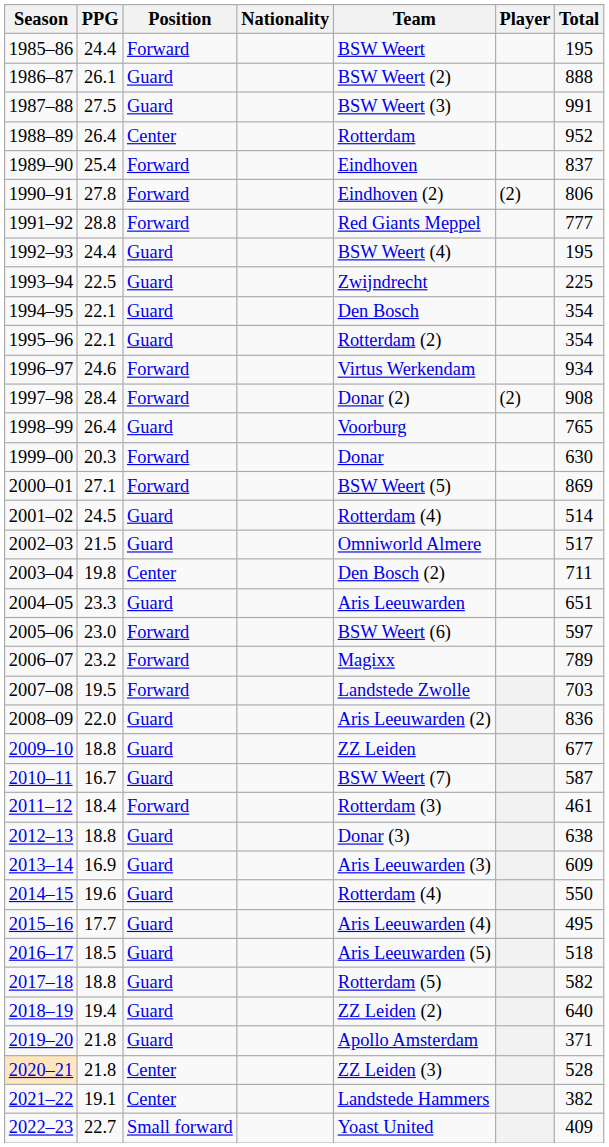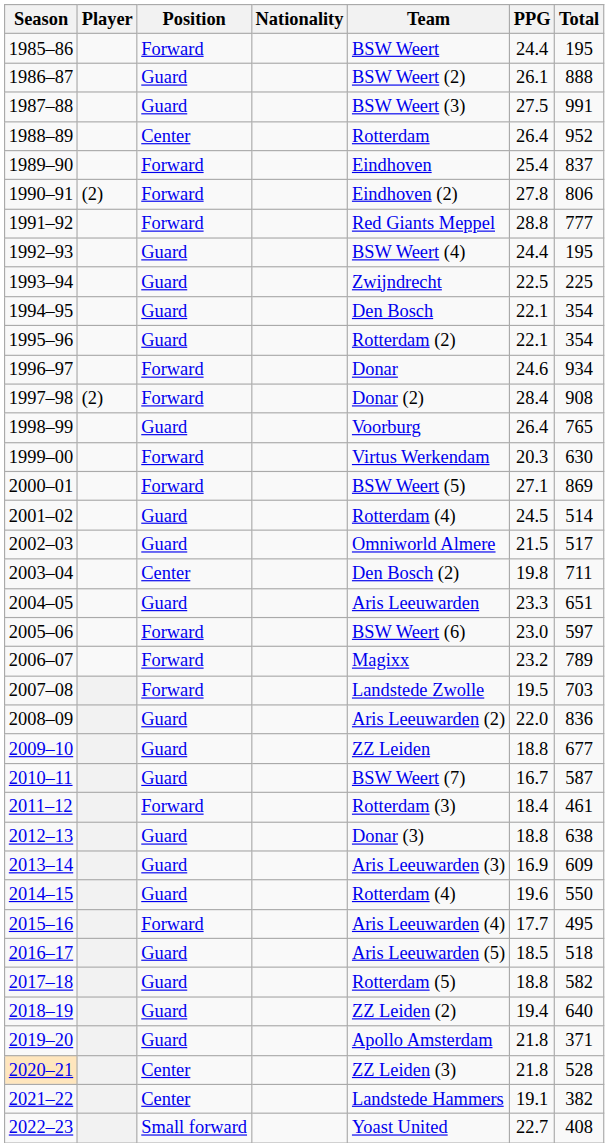 <table class="wikitable plainrowheaders sortable">
 <tr>
 <th scope="col">Season</th>
-<th scope="col">PPG</th>
+<th scope="col">Player</th>
 <th scope="col">Position</th>
 <th scope="col">Nationality</th>
 <th scope="col">Team</th>
-<th scope="col">Player</th>
+<th scope="col">PPG</th>
 <th scope="col">Total</th>
 </tr>
 <tr>
 <td>1985–86</td>
-<td align="center">24.4</td>
+<td></td>
 <td><a href='#'>Forward</a></td>
 <td></td>
 <td><a href='#'>BSW Weert</a></td>
-<td></td>
+<td align="center">24.4</td>
 <td align="center">195</td>
 </tr>
 <tr>
 <td>1986–87</td>
-<td align="center">26.1</td>
+<td></td>
 <td><a href='#'>Guard</a></td>
 <td></td>
 <td><a href='#'>BSW Weert</a>  (2)</td>
-<td></td>
+<td align="center">26.1</td>
 <td align="center">888</td>
 </tr>
 <tr>
 <td>1987–88</td>
-<td align="center">27.5</td>
+<td></td>
 <td><a href='#'>Guard</a></td>
 <td></td>
 <td><a href='#'>BSW Weert</a>  (3)</td>
-<td></td>
+<td align="center">27.5</td>
 <td align="center">991</td>
 </tr>
 <tr>
 <td>1988–89</td>
-<td align="center">26.4</td>
+<td></td>
 <td><a href='#'>Center</a></td>
 <td></td>
 <td><a href='#'>Rotterdam</a></td>
-<td></td>
+<td align="center">26.4</td>
 <td align="center">952</td>
 </tr>
 <tr>
 <td>1989–90</td>
-<td align="center">25.4</td>
+<td></td>
 <td><a href='#'>Forward</a></td>
 <td></td>
 <td><a href='#'>Eindhoven</a></td>
-<td></td>
+<td align="center">25.4</td>
 <td align="center">837</td>
 </tr>
 <tr>
 <td>1990–91</td>
-<td align="center">27.8</td>
+<td>  (2)</td>
 <td><a href='#'>Forward</a></td>
 <td></td>
 <td><a href='#'>Eindhoven</a>  (2)</td>
-<td>  (2)</td>
+<td align="center">27.8</td>
 <td align="center">806</td>
 </tr>
 <tr>
 <td>1991–92</td>
-<td align="center">28.8</td>
+<td></td>
 <td><a href='#'>Forward</a></td>
 <td></td>
 <td><a href='#'>Red Giants Meppel</a></td>
-<td></td>
+<td align="center">28.8</td>
 <td align="center">777</td>
 </tr>
 <tr>
 <td>1992–93</td>
-<td align="center">24.4</td>
+<td></td>
 <td><a href='#'>Guard</a></td>
 <td></td>
 <td><a href='#'>BSW Weert</a>  (4)</td>
-<td></td>
+<td align="center">24.4</td>
 <td align="center">195</td>
 </tr>
 <tr>
 <td>1993–94</td>
-<td align="center">22.5</td>
+<td></td>
 <td><a href='#'>Guard</a></td>
 <td></td>
 <td><a href='#'>Zwijndrecht</a></td>
-<td></td>
+<td align="center">22.5</td>
 <td align="center">225</td>
 </tr>
 <tr>
 <td>1994–95</td>
-<td align="center">22.1</td>
+<td></td>
 <td><a href='#'>Guard</a></td>
 <td></td>
 <td><a href='#'>Den Bosch</a></td>
-<td></td>
+<td align="center">22.1</td>
 <td align="center">354</td>
 </tr>
 <tr>
 <td>1995–96</td>
-<td align="center">22.1</td>
+<td></td>
 <td><a href='#'>Guard</a></td>
 <td></td>
 <td><a href='#'>Rotterdam</a>  (2)</td>
-<td></td>
+<td align="center">22.1</td>
 <td align="center">354</td>
 </tr>
 <tr>
 <td>1996–97</td>
-<td align="center">24.6</td>
+<td></td>
 <td><a href='#'>Forward</a></td>
 <td></td>
-<td><a href='#'>Virtus Werkendam</a></td>
-<td></td>
+<td><a href='#'>Donar</a></td>
+<td align="center">24.6</td>
 <td align="center">934</td>
 </tr>
 <tr>
 <td>1997–98</td>
-<td align="center">28.4</td>
+<td>  (2)</td>
 <td><a href='#'>Forward</a></td>
 <td></td>
 <td><a href='#'>Donar</a> (2)</td>
-<td>  (2)</td>
+<td align="center">28.4</td>
 <td align="center">908</td>
 </tr>
 <tr>
 <td>1998–99</td>
-<td align="center">26.4</td>
+<td></td>
 <td><a href='#'>Guard</a></td>
 <td></td>
 <td><a href='#'>Voorburg</a></td>
-<td></td>
+<td align="center">26.4</td>
 <td align="center">765</td>
 </tr>
 <tr>
 <td>1999–00</td>
-<td align="center">20.3</td>
+<td></td>
 <td><a href='#'>Forward</a></td>
 <td></td>
-<td><a href='#'>Donar</a></td>
-<td></td>
+<td><a href='#'>Virtus Werkendam</a></td>
+<td align="center">20.3</td>
 <td align="center">630</td>
 </tr>
 <tr>
 <td>2000–01</td>
-<td align="center">27.1</td>
+<td></td>
 <td><a href='#'>Forward</a></td>
 <td></td>
 <td><a href='#'>BSW Weert</a>  (5)</td>
-<td></td>
+<td align="center">27.1</td>
 <td align="center">869</td>
 </tr>
 <tr>
 <td>2001–02</td>
-<td align="center">24.5</td>
+<td></td>
 <td><a href='#'>Guard</a></td>
 <td></td>
 <td><a href='#'>Rotterdam</a>  (4)</td>
-<td></td>
+<td align="center">24.5</td>
 <td align="center">514</td>
 </tr>
 <tr>
 <td>2002–03</td>
-<td align="center">21.5</td>
+<td></td>
 <td><a href='#'>Guard</a></td>
 <td></td>
 <td><a href='#'>Omniworld Almere</a></td>
-<td></td>
+<td align="center">21.5</td>
 <td align="center">517</td>
 </tr>
 <tr>
 <td>2003–04</td>
-<td align="center">19.8</td>
+<td></td>
 <td><a href='#'>Center</a></td>
 <td></td>
 <td><a href='#'>Den Bosch</a>  (2)</td>
-<td></td>
+<td align="center">19.8</td>
 <td align="center">711</td>
 </tr>
 <tr>
 <td>2004–05</td>
-<td align="center">23.3</td>
+<td></td>
 <td><a href='#'>Guard</a></td>
 <td></td>
 <td><a href='#'>Aris Leeuwarden</a></td>
-<td></td>
+<td align="center">23.3</td>
 <td align="center">651</td>
 </tr>
 <tr>
 <td>2005–06</td>
-<td align="center">23.0</td>
+<td></td>
 <td><a href='#'>Forward</a></td>
 <td></td>
 <td><a href='#'>BSW Weert</a>  (6)</td>
-<td></td>
+<td align="center">23.0</td>
 <td align="center">597</td>
 </tr>
 <tr>
 <td>2006–07</td>
-<td align="center">23.2</td>
+<td></td>
 <td><a href='#'>Forward</a></td>
 <td></td>
 <td><a href='#'>Magixx</a></td>
-<td></td>
+<td align="center">23.2</td>
 <td align="center">789</td>
 </tr>
 <tr>
 <td>2007–08</td>
-<td align="center">19.5</td>
+<th scope="row"></th>
 <td><a href='#'>Forward</a></td>
 <td></td>
 <td><a href='#'>Landstede Zwolle</a></td>
-<th scope="row"></th>
+<td align="center">19.5</td>
 <td align="center">703</td>
 </tr>
 <tr>
 <td>2008–09</td>
-<td align="center">22.0</td>
+<th scope="row"></th>
 <td><a href='#'>Guard</a></td>
 <td></td>
 <td><a href='#'>Aris Leeuwarden</a>  (2)</td>
-<th scope="row"></th>
+<td align="center">22.0</td>
 <td align="center">836</td>
 </tr>
 <tr>
 <td><a href='#'>2009–10</a></td>
-<td align="center">18.8</td>
+<th scope="row"></th>
 <td><a href='#'>Guard</a></td>
 <td></td>
 <td><a href='#'>ZZ Leiden</a></td>
-<th scope="row"></th>
+<td align="center">18.8</td>
 <td align="center">677</td>
 </tr>
 <tr>
 <td><a href='#'>2010–11</a></td>
-<td align="center">16.7</td>
+<th scope="row"></th>
 <td><a href='#'>Guard</a></td>
 <td></td>
 <td><a href='#'>BSW Weert</a>  (7)</td>
-<th scope="row"></th>
+<td align="center">16.7</td>
 <td align="center">587</td>
 </tr>
 <tr>
 <td><a href='#'>2011–12</a></td>
-<td align="center">18.4</td>
+<th scope="row"></th>
 <td><a href='#'>Forward</a></td>
 <td></td>
 <td><a href='#'>Rotterdam</a>  (3)</td>
-<th scope="row"></th>
+<td align="center">18.4</td>
 <td align="center">461</td>
 </tr>
 <tr>
 <td><a href='#'>2012–13</a></td>
-<td align="center">18.8</td>
+<th scope="row"></th>
 <td><a href='#'>Guard</a></td>
 <td></td>
 <td><a href='#'>Donar</a>  (3)</td>
-<th scope="row"></th>
+<td align="center">18.8</td>
 <td align="center">638</td>
 </tr>
 <tr>
 <td><a href='#'>2013–14</a></td>
-<td align="center">16.9</td>
+<th scope="row"></th>
 <td><a href='#'>Guard</a></td>
 <td></td>
 <td><a href='#'>Aris Leeuwarden</a>  (3)</td>
-<th scope="row"></th>
+<td align="center">16.9</td>
 <td align="center">609</td>
 </tr>
 <tr>
 <td><a href='#'>2014–15</a></td>
-<td align="center">19.6</td>
+<th scope="row"></th>
 <td><a href='#'>Guard</a></td>
 <td></td>
 <td><a href='#'>Rotterdam</a>  (4)</td>
-<th scope="row"></th>
+<td align="center">19.6</td>
 <td align="center">550</td>
 </tr>
 <tr>
 <td><a href='#'>2015–16</a></td>
-<td align="center">17.7</td>
-<td><a href='#'>Guard</a></td>
+<th scope="row"></th>
+<td><a href='#'>Forward</a></td>
 <td></td>
 <td><a href='#'>Aris Leeuwarden</a>  (4)</td>
-<th scope="row"></th>
+<td align="center">17.7</td>
 <td align="center">495</td>
 </tr>
 <tr>
 <td><a href='#'>2016–17</a></td>
-<td align="center">18.5</td>
+<th scope="row"></th>
 <td><a href='#'>Guard</a></td>
 <td></td>
 <td><a href='#'>Aris Leeuwarden</a>  (5)</td>
-<th scope="row"></th>
+<td align="center">18.5</td>
 <td align="center">518</td>
 </tr>
 <tr>
 <td><a href='#'>2017–18</a></td>
-<td align="center">18.8</td>
+<th scope="row"></th>
 <td><a href='#'>Guard</a></td>
 <td></td>
 <td><a href='#'>Rotterdam</a>  (5)</td>
-<th scope="row"></th>
+<td align="center">18.8</td>
 <td align="center">582</td>
 </tr>
 <tr>
 <td><a href='#'>2018–19</a></td>
-<td align="center">19.4</td>
+<th scope="row"></th>
 <td><a href='#'>Guard</a></td>
 <td></td>
 <td><a href='#'>ZZ Leiden</a> (2)</td>
-<th scope="row"></th>
+<td align="center">19.4</td>
 <td align="center">640</td>
 </tr>
 <tr>
 <td><a href='#'>2019–20</a></td>
-<td align="center">21.8</td>
+<th scope="row"></th>
 <td><a href='#'>Guard</a></td>
 <td></td>
 <td><a href='#'>Apollo Amsterdam</a></td>
-<th scope="row"></th>
+<td align="center">21.8</td>
 <td align="center">371</td>
 </tr>
 <tr>
 <td style="background-color:#FFE6BD;"><a href='#'>2020–21</a></td>
-<td align="center">21.8</td>
+<th scope="row"></th>
 <td><a href='#'>Center</a></td>
 <td></td>
 <td><a href='#'>ZZ Leiden</a> (3)</td>
-<th scope="row"></th>
+<td align="center">21.8</td>
 <td align="center">528</td>
 </tr>
 <tr>
 <td><a href='#'>2021–22</a></td>
-<td align="center">19.1</td>
+<th scope="row"></th>
 <td><a href='#'>Center</a></td>
 <td></td>
 <td><a href='#'>Landstede Hammers</a></td>
-<th scope="row"></th>
+<td align="center">19.1</td>
 <td align="center">382</td>
 </tr>
 <tr>
 <td><a href='#'>2022–23</a></td>
-<td align="center">22.7</td>
+<th scope="row"></th>
 <td><a href='#'>Small forward</a></td>
 <td></td>
 <td><a href='#'>Yoast United</a></td>
-<th scope="row"></th>
-<td align="center">409</td>
+<td align="center">22.7</td>
+<td align="center">408</td>
 </tr>
 </table>
